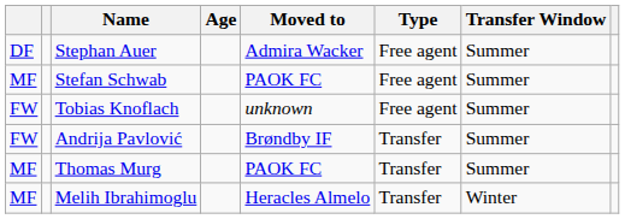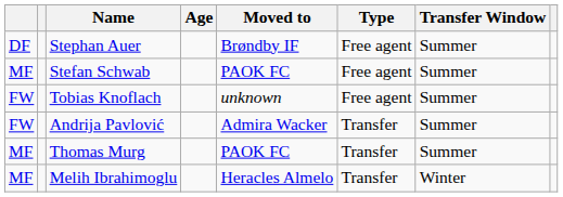 <table class="wikitable">
 <tr>
 <th></th>
 <th></th>
 <th>Name</th>
 <th>Age</th>
 <th>Moved to</th>
 <th>Type</th>
 <th>Transfer Window</th>
 <th></th>
 </tr>
 <tr>
 <td><a href='#'>DF</a></td>
 <td></td>
 <td><a href='#'>Stephan Auer</a></td>
 <td></td>
-<td> <a href='#'>Admira Wacker</a></td>
+<td> <a href='#'>Brøndby IF</a></td>
 <td>Free agent</td>
 <td>Summer</td>
 <td></td>
 </tr>
 <tr>
 <td><a href='#'>MF</a></td>
 <td></td>
 <td><a href='#'>Stefan Schwab</a></td>
 <td></td>
 <td> <a href='#'>PAOK FC</a></td>
 <td>Free agent</td>
 <td>Summer</td>
 <td></td>
 </tr>
 <tr>
 <td><a href='#'>FW</a></td>
 <td></td>
 <td><a href='#'>Tobias Knoflach</a></td>
 <td></td>
 <td><em>unknown</em></td>
 <td>Free agent</td>
 <td>Summer</td>
 <td></td>
 </tr>
 <tr>
 <td><a href='#'>FW</a></td>
 <td></td>
 <td><a href='#'>Andrija Pavlović</a></td>
 <td></td>
-<td> <a href='#'>Brøndby IF</a></td>
+<td> <a href='#'>Admira Wacker</a></td>
 <td>Transfer</td>
 <td>Summer</td>
 <td></td>
 </tr>
 <tr>
 <td><a href='#'>MF</a></td>
 <td></td>
 <td><a href='#'>Thomas Murg</a></td>
 <td></td>
 <td> <a href='#'>PAOK FC</a></td>
 <td>Transfer</td>
 <td>Summer</td>
 <td></td>
 </tr>
 <tr>
 <td><a href='#'>MF</a></td>
 <td></td>
 <td><a href='#'>Melih Ibrahimoglu</a></td>
 <td></td>
 <td> <a href='#'>Heracles Almelo</a></td>
 <td>Transfer</td>
 <td>Winter</td>
 <td></td>
 </tr>
 </table>
